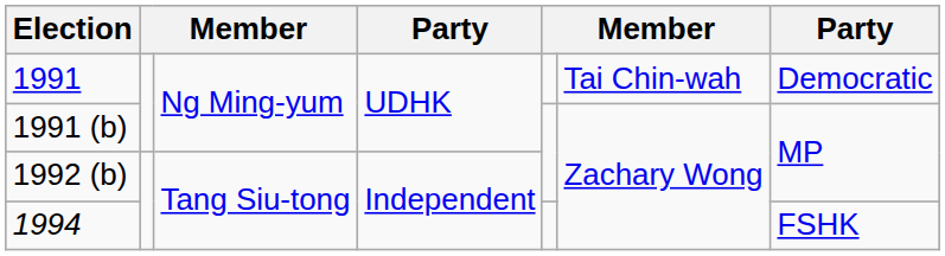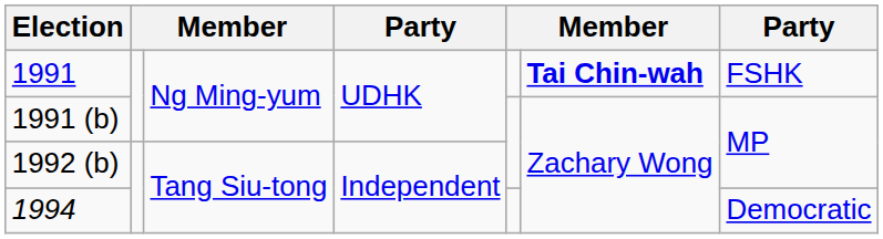 <table class="wikitable">
 <tr>
 <th>Election</th>
 <th colspan="2">Member</th>
 <th>Party</th>
 <th colspan="2">Member</th>
 <th>Party</th>
 </tr>
 <tr>
 <td><a href='#'>1991</a></td>
 <td rowspan="2" bgcolor=></td>
 <td rowspan="2"><a href='#'>Ng Ming-yum</a></td>
 <td rowspan="2"><a href='#'>UDHK</a></td>
 <td bgcolor=></td>
-<td><a href='#'>Tai Chin-wah</a></td>
-<td><a href='#'>Democratic</a></td>
+<td><strong><a href='#'>Tai Chin-wah</a></strong></td>
+<td><a href='#'>FSHK</a></td>
 </tr>
 <tr>
 <td>1991 (b)</td>
 <td rowspan="2" bgcolor=></td>
 <td rowspan="3"><a href='#'>Zachary Wong</a></td>
 <td rowspan="2"><a href='#'>MP</a></td>
 </tr>
 <tr>
 <td>1992 (b)</td>
 <td rowspan="2" bgcolor=></td>
 <td rowspan="2"><a href='#'>Tang Siu-tong</a></td>
 <td rowspan="2"><a href='#'>Independent</a></td>
 </tr>
 <tr>
 <td><em>1994</em></td>
 <td bgcolor=></td>
-<td><a href='#'>FSHK</a></td>
+<td><a href='#'>Democratic</a></td>
 </tr>
 </table>
